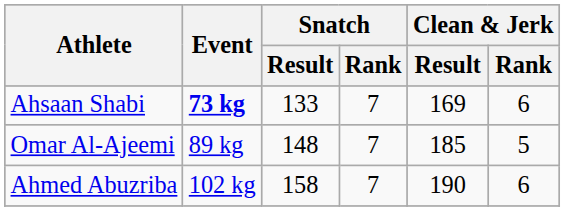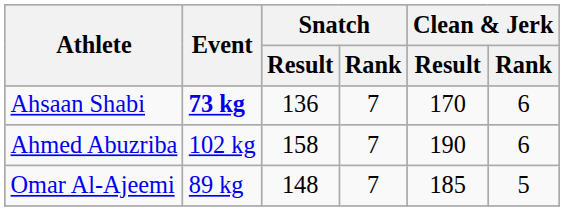 <table class="wikitable" style="font-size:90%">
 <tr>
 <th rowspan="2">Athlete</th>
 <th rowspan="2">Event</th>
 <th colspan="2">Snatch</th>
 <th colspan="2">Clean & Jerk</th>
 </tr>
 <tr>
 <th>Result</th>
 <th>Rank</th>
 <th>Result</th>
 <th>Rank</th>
 </tr>
 <tr align=center>
 <td align=left><a href='#'>Ahsaan Shabi</a></td>
 <td align=left><strong><a href='#'>73 kg</a></strong></td>
-<td>133</td>
+<td>136</td>
 <td>7</td>
-<td>169</td>
+<td>170</td>
+<td>6</td>
+</tr>
+<tr align=center>
+<td align=left><a href='#'>Ahmed Abuzriba</a></td>
+<td align=left><a href='#'>102 kg</a></td>
+<td>158</td>
+<td>7</td>
+<td>190</td>
 <td>6</td>
 </tr>
 <tr align=center>
 <td align=left><a href='#'>Omar Al-Ajeemi</a></td>
 <td align=left><a href='#'>89 kg</a></td>
 <td>148</td>
 <td>7</td>
 <td>185</td>
 <td>5</td>
 </tr>
-<tr align=center>
-<td align=left><a href='#'>Ahmed Abuzriba</a></td>
-<td align=left><a href='#'>102 kg</a></td>
-<td>158</td>
-<td>7</td>
-<td>190</td>
-<td>6</td>
-</tr>
 </table>
